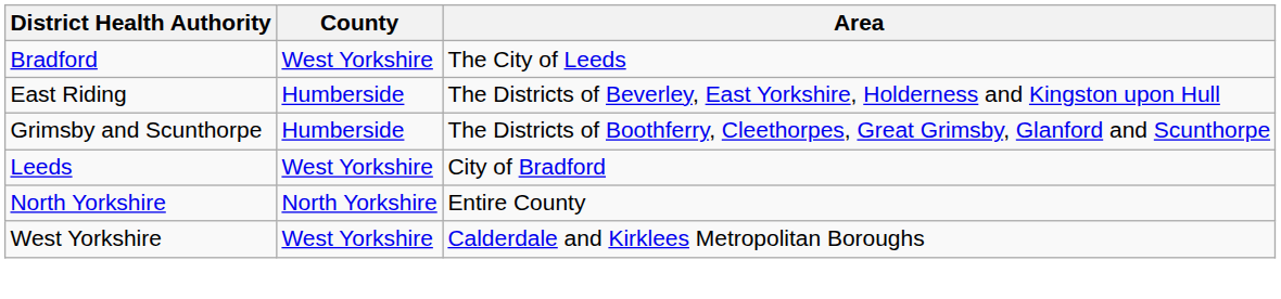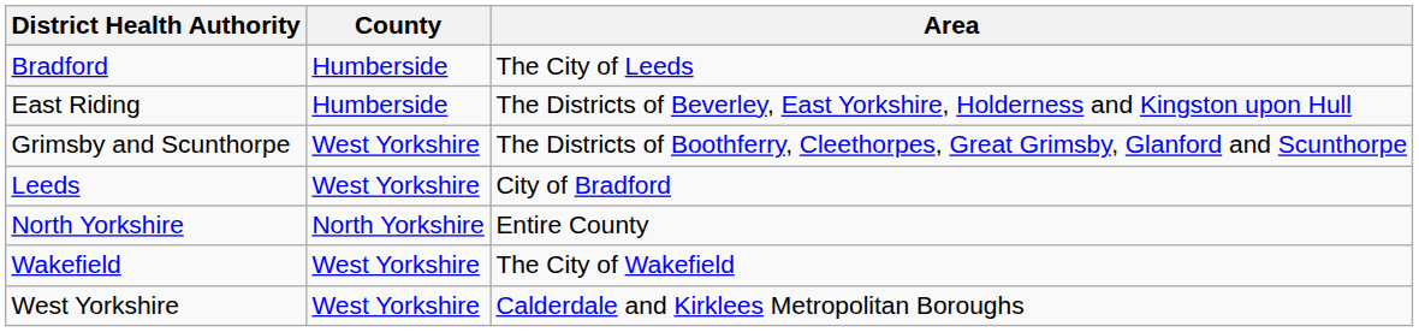 <table class="wikitable">
 <tr>
 <th>District Health Authority</th>
 <th>County</th>
 <th>Area</th>
 </tr>
 <tr>
 <td><a href='#'>Bradford</a></td>
-<td><a href='#'>West Yorkshire</a></td>
+<td><a href='#'>Humberside</a></td>
 <td>The City of <a href='#'>Leeds</a></td>
 </tr>
 <tr>
 <td>East Riding</td>
 <td><a href='#'>Humberside</a></td>
 <td>The Districts of <a href='#'>Beverley</a>, <a href='#'>East Yorkshire</a>, <a href='#'>Holderness</a> and <a href='#'>Kingston upon Hull</a></td>
 </tr>
 <tr>
 <td>Grimsby and Scunthorpe</td>
-<td><a href='#'>Humberside</a></td>
+<td><a href='#'>West Yorkshire</a></td>
 <td>The Districts of <a href='#'>Boothferry</a>, <a href='#'>Cleethorpes</a>, <a href='#'>Great Grimsby</a>, <a href='#'>Glanford</a> and <a href='#'>Scunthorpe</a></td>
 </tr>
 <tr>
 <td><a href='#'>Leeds</a></td>
 <td><a href='#'>West Yorkshire</a></td>
 <td>City of <a href='#'>Bradford</a></td>
 </tr>
 <tr>
 <td><a href='#'>North Yorkshire</a></td>
 <td><a href='#'>North Yorkshire</a></td>
 <td>Entire County</td>
 </tr>
 <tr>
+<td><a href='#'>Wakefield</a></td>
+<td><a href='#'>West Yorkshire</a></td>
+<td>The City of <a href='#'>Wakefield</a></td>
+</tr>
+<tr>
 <td>West Yorkshire</td>
 <td><a href='#'>West Yorkshire</a></td>
 <td><a href='#'>Calderdale</a> and <a href='#'>Kirklees</a> Metropolitan Boroughs</td>
 </tr>
 </table>
